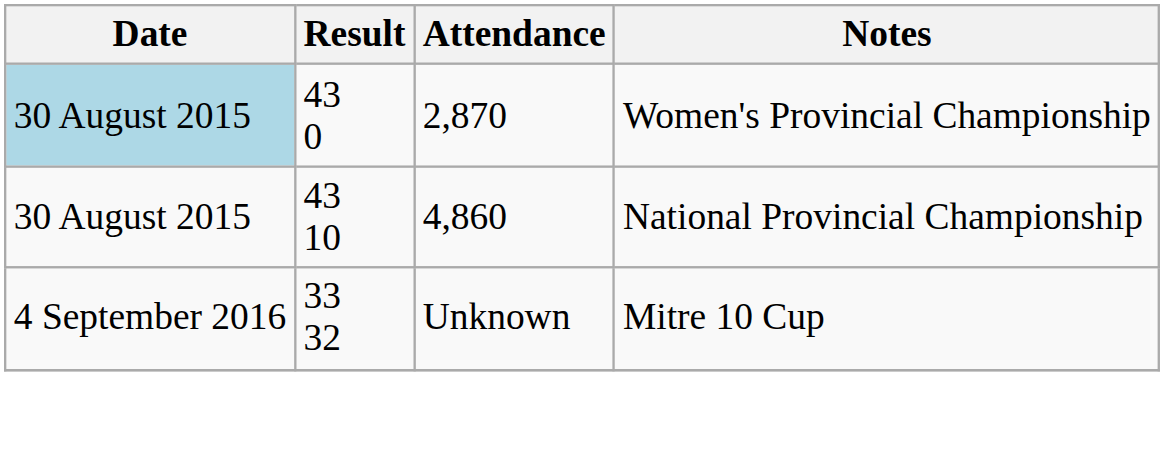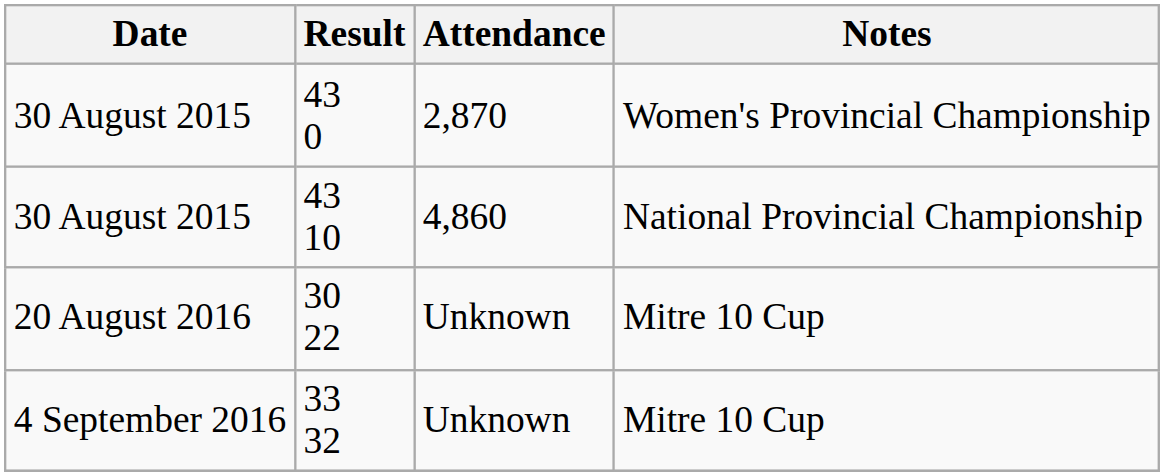 <table class="wikitable">
 <tr>
 <th>Date</th>
 <th>Result</th>
 <th>Attendance</th>
 <th>Notes</th>
 </tr>
 <tr>
-<td style="background: lightblue;">30 August 2015</td>
+<td>30 August 2015</td>
 <td> 43 <br>   0</td>
 <td>2,870</td>
 <td>Women's Provincial Championship</td>
 </tr>
 <tr>
 <td>30 August 2015</td>
 <td> 43 <br>  10</td>
 <td>4,860</td>
 <td>National Provincial Championship</td>
 </tr>
 <tr>
+<td>20 August 2016</td>
+<td> 30 <br>  22</td>
+<td>Unknown</td>
+<td>Mitre 10 Cup</td>
+</tr>
+<tr>
 <td>4 September 2016</td>
 <td> 33 <br>  32</td>
 <td>Unknown</td>
 <td>Mitre 10 Cup</td>
 </tr>
 <tr>
 </tr>
 </table>
